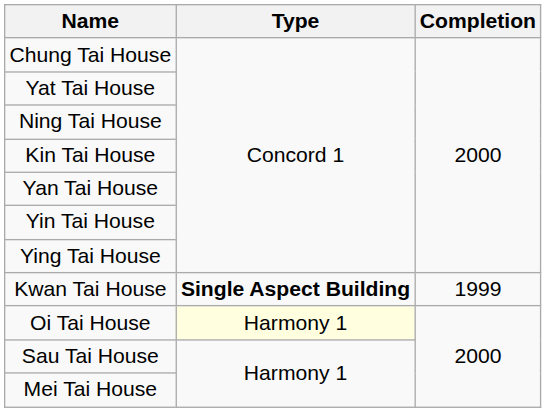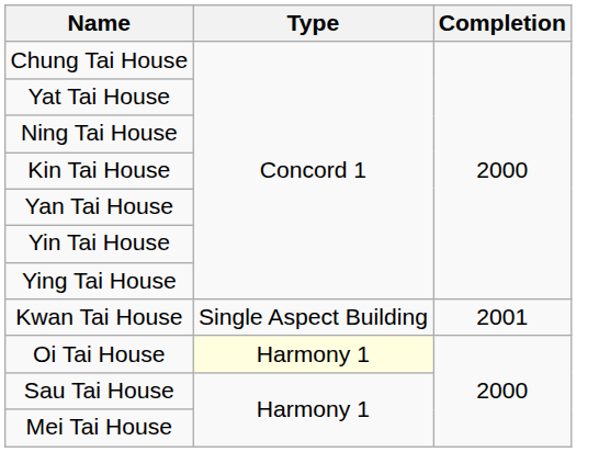 <table class="wikitable" style="text-align: center">
 <tr>
 <th>Name</th>
 <th>Type</th>
 <th>Completion</th>
 </tr>
 <tr>
 <td>Chung Tai House</td>
 <td rowspan="7">Concord 1</td>
 <td rowspan="7">2000</td>
 </tr>
 <tr>
 <td>Yat Tai House</td>
 </tr>
 <tr>
 <td>Ning Tai House</td>
 </tr>
 <tr>
 <td>Kin Tai House</td>
 </tr>
 <tr>
 <td>Yan Tai House</td>
 </tr>
 <tr>
 <td>Yin Tai House</td>
 </tr>
 <tr>
 <td>Ying Tai House</td>
 </tr>
 <tr>
 <td>Kwan Tai House</td>
-<td><strong>Single Aspect Building</strong></td>
-<td>1999</td>
+<td>Single Aspect Building</td>
+<td>2001</td>
 </tr>
 <tr>
 <td>Oi Tai House</td>
 <td style="background: lightyellow;">Harmony 1</td>
 <td rowspan="3">2000</td>
 </tr>
 <tr>
 <td>Sau Tai House</td>
 <td rowspan="2">Harmony 1</td>
 </tr>
 <tr>
 <td>Mei Tai House</td>
 </tr>
 </table>
